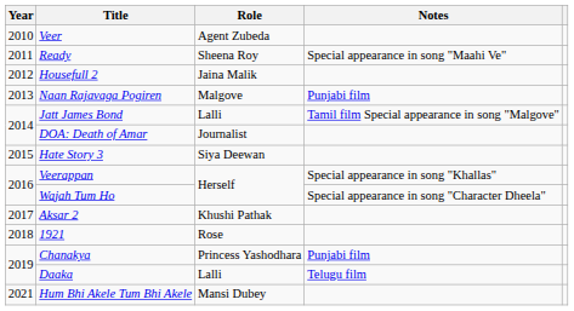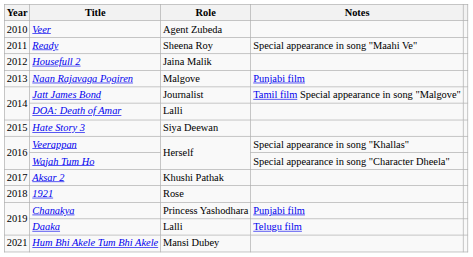 <table class="wikitable sortable">
 <tr style="text-align:center;">
 <th>Year</th>
 <th>Title</th>
 <th>Role</th>
 <th class="unsortable" scope="col">Notes</th>
 <th class="unsortable" scope="col"></th>
 </tr>
 <tr>
 <td>2010</td>
 <td><em><a href='#'>Veer</a></em></td>
 <td>Agent Zubeda</td>
 <td></td>
 <td></td>
 </tr>
 <tr>
 <td>2011</td>
 <td><em><a href='#'>Ready</a></em></td>
 <td>Sheena Roy</td>
 <td>Special appearance in song "Maahi Ve"</td>
 <td></td>
 </tr>
 <tr>
 <td>2012</td>
 <td><em><a href='#'>Housefull 2</a></em></td>
 <td>Jaina Malik</td>
 <td></td>
 <td></td>
 </tr>
 <tr>
 <td>2013</td>
 <td><em><a href='#'>Naan Rajavaga Pogiren</a></em></td>
 <td>Malgove</td>
 <td><a href='#'>Punjabi film</a></td>
 <td></td>
 </tr>
 <tr>
 <td rowspan="2">2014</td>
 <td><em><a href='#'>Jatt James Bond</a></em></td>
-<td>Lalli</td>
+<td>Journalist</td>
 <td><a href='#'>Tamil film</a> Special appearance in song "Malgove"</td>
 <td></td>
 </tr>
 <tr>
 <td><em><a href='#'>DOA: Death of Amar</a></em></td>
-<td>Journalist</td>
+<td>Lalli</td>
 <td></td>
 <td></td>
 </tr>
 <tr>
 <td>2015</td>
 <td><em><a href='#'>Hate Story 3</a></em></td>
 <td>Siya Deewan</td>
 <td></td>
 <td></td>
 </tr>
 <tr>
 <td rowspan="2">2016</td>
 <td><em><a href='#'>Veerappan</a></em></td>
 <td rowspan="2">Herself</td>
 <td>Special appearance in song "Khallas"</td>
 <td></td>
 </tr>
 <tr>
 <td><em><a href='#'>Wajah Tum Ho</a></em></td>
 <td>Special appearance in song "Character Dheela"</td>
 <td></td>
 </tr>
 <tr>
 <td>2017</td>
 <td><em><a href='#'>Aksar 2</a></em></td>
 <td>Khushi Pathak</td>
 <td></td>
 <td></td>
 </tr>
 <tr>
 <td>2018</td>
 <td><em><a href='#'>1921</a></em></td>
 <td>Rose</td>
 <td></td>
 <td></td>
 </tr>
 <tr>
 <td rowspan="2">2019</td>
 <td><em><a href='#'>Chanakya</a></em></td>
 <td>Princess Yashodhara</td>
 <td><a href='#'>Punjabi film</a></td>
 <td></td>
 </tr>
 <tr>
 <td><em><a href='#'>Daaka</a></em></td>
 <td>Lalli</td>
 <td><a href='#'>Telugu film</a></td>
 <td></td>
 </tr>
 <tr>
 <td>2021</td>
 <td><em><a href='#'>Hum Bhi Akele Tum Bhi Akele</a></em></td>
 <td>Mansi Dubey</td>
 <td></td>
 <td></td>
 </tr>
 </table>
